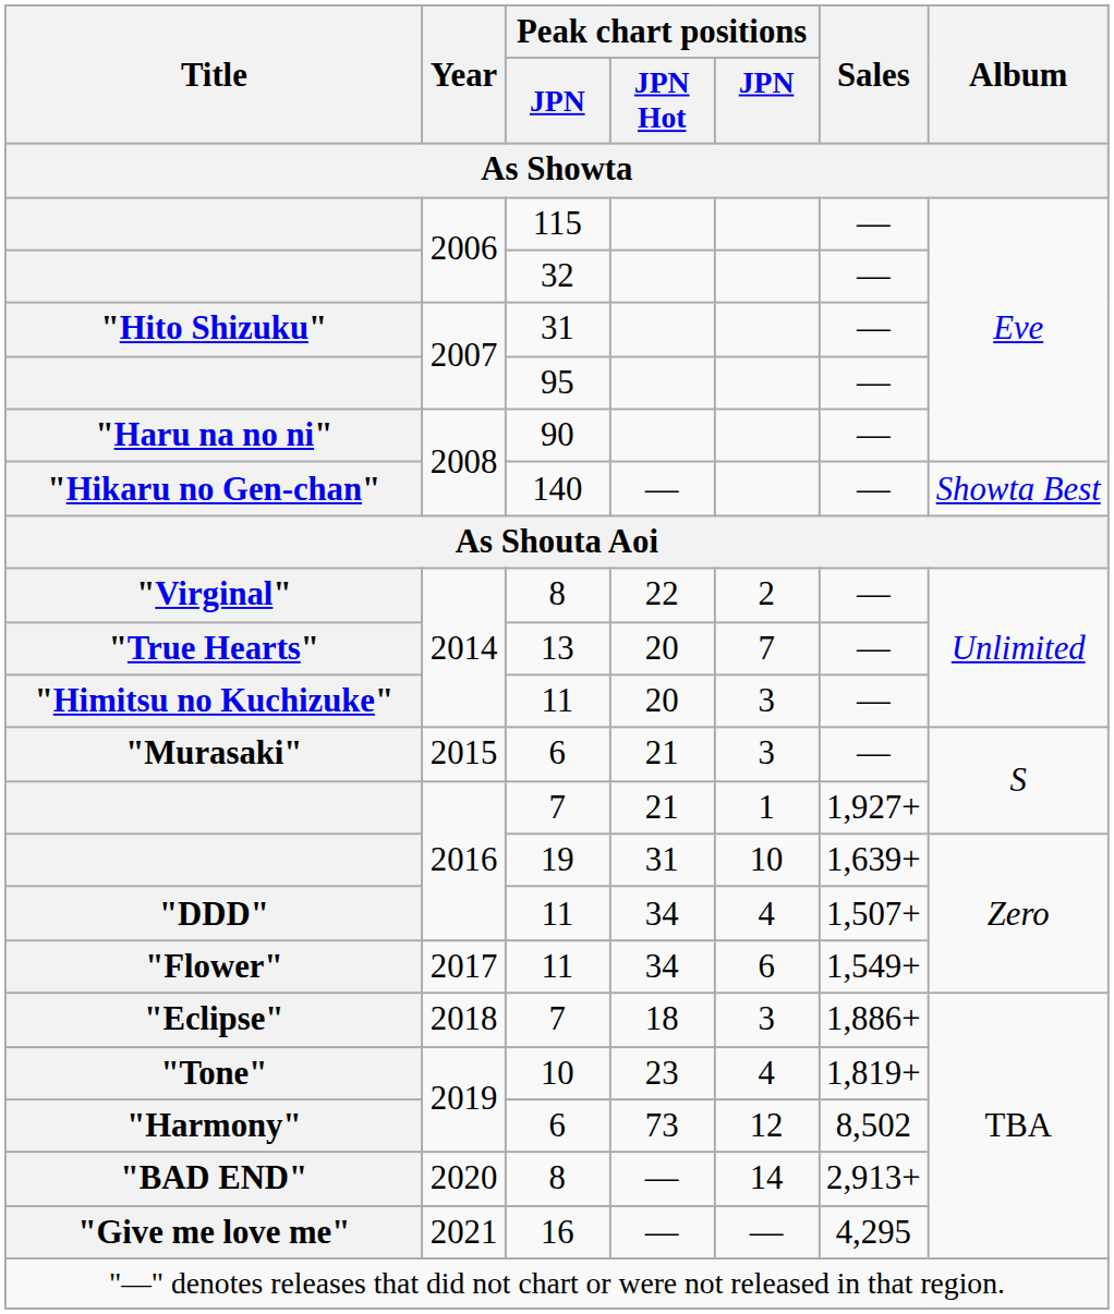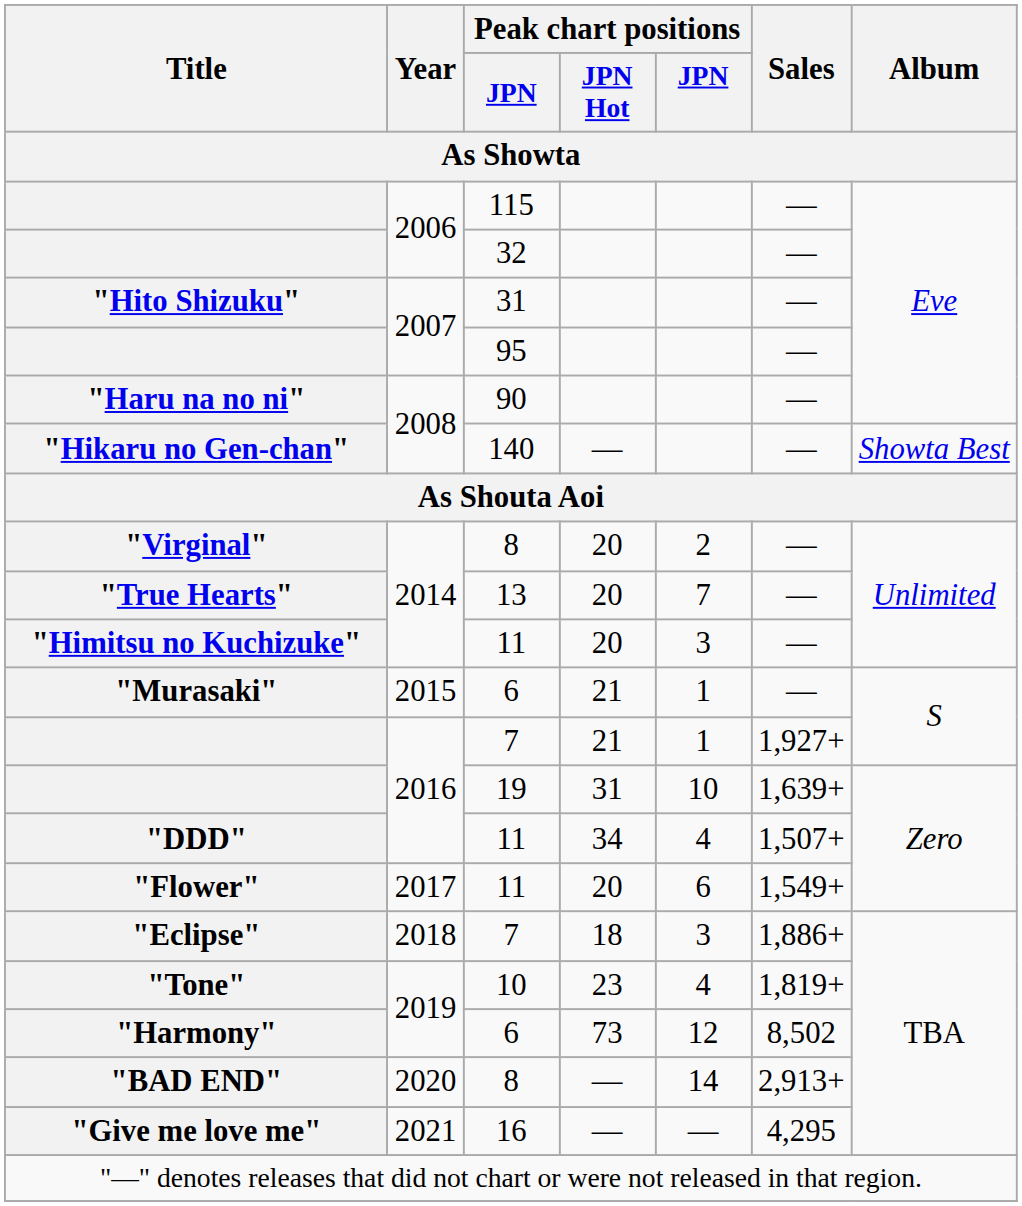 <table class="wikitable plainrowheaders" style="text-align:center;">
 <tr>
 <th scope="col" rowspan="2" style="width:12em;">Title</th>
 <th scope="col" rowspan="2">Year</th>
 <th scope="col" colspan="3">Peak chart positions</th>
 <th scope="col" rowspan="2">Sales</th>
 <th scope="col" rowspan="2">Album</th>
 </tr>
 <tr>
 <th scope="col" style="width:3em;font-size:90%;"><a href='#'>JPN</a></th>
 <th scope="col" style="width:3em;font-size:90%;"><a href='#'>JPN<br>Hot</a><br></th>
 <th scope="col" style="width:3em;font-size:90%;"><a href='#'>JPN<br></a><br></th>
 </tr>
 <tr>
 <th scope="col" colspan="7">As Showta</th>
 </tr>
 <tr>
 <th scope="row"></th>
 <td rowspan="2">2006</td>
 <td>115</td>
 <td></td>
 <td></td>
 <td>—</td>
 <td rowspan="5"><em><a href='#'>Eve</a></em></td>
 </tr>
 <tr>
 <th scope="row"></th>
 <td>32</td>
 <td></td>
 <td></td>
 <td>—</td>
 </tr>
 <tr>
 <th scope="row">"<a href='#'>Hito Shizuku</a>"</th>
 <td rowspan="2">2007</td>
 <td>31</td>
 <td></td>
 <td></td>
 <td>—</td>
 </tr>
 <tr>
 <th scope="row"></th>
 <td>95</td>
 <td></td>
 <td></td>
 <td>—</td>
 </tr>
 <tr>
 <th scope="row">"<a href='#'>Haru na no ni</a>"</th>
 <td rowspan="2">2008</td>
 <td>90</td>
 <td></td>
 <td></td>
 <td>—</td>
 </tr>
 <tr>
 <th scope="row">"<a href='#'>Hikaru no Gen-chan</a>"</th>
 <td>140</td>
 <td>—</td>
 <td></td>
 <td>—</td>
 <td><em><a href='#'>Showta Best</a></em></td>
 </tr>
 <tr>
 <th scope="col" colspan="7">As Shouta Aoi</th>
 </tr>
 <tr>
 <th scope="row">"<a href='#'>Virginal</a>"</th>
 <td rowspan="3">2014</td>
 <td>8</td>
-<td>22</td>
+<td>20</td>
 <td>2</td>
 <td>—</td>
 <td rowspan="3"><em><a href='#'>Unlimited</a></em></td>
 </tr>
 <tr>
 <th scope="row">"<a href='#'>True Hearts</a>"</th>
 <td>13</td>
 <td>20</td>
 <td>7</td>
 <td>—</td>
 </tr>
 <tr>
 <th scope="row">"<a href='#'>Himitsu no Kuchizuke</a>"</th>
 <td>11</td>
 <td>20</td>
 <td>3</td>
 <td>—</td>
 </tr>
 <tr>
 <th scope="row">"Murasaki"</th>
 <td>2015</td>
 <td>6</td>
 <td>21</td>
-<td>3</td>
+<td>1</td>
 <td>—</td>
 <td rowspan="2"><em>S</em></td>
 </tr>
 <tr>
 <th scope="row"></th>
 <td rowspan="3">2016</td>
 <td>7</td>
 <td>21</td>
 <td>1</td>
 <td>1,927+</td>
 </tr>
 <tr>
 <th scope="row"></th>
 <td>19</td>
 <td>31</td>
 <td>10</td>
 <td>1,639+</td>
 <td rowspan="3"><em>Zero</em></td>
 </tr>
 <tr>
 <th scope="row">"DDD"</th>
 <td>11</td>
 <td>34</td>
 <td>4</td>
 <td>1,507+</td>
 </tr>
 <tr>
 <th scope="row">"Flower"</th>
 <td>2017</td>
 <td>11</td>
-<td>34</td>
+<td>20</td>
 <td>6</td>
 <td>1,549+</td>
 </tr>
 <tr>
 <th scope="row">"Eclipse"</th>
 <td>2018</td>
 <td>7</td>
 <td>18</td>
 <td>3</td>
 <td>1,886+</td>
 <td rowspan="5">TBA</td>
 </tr>
 <tr>
 <th scope="row">"Tone"</th>
 <td rowspan="2">2019</td>
 <td>10</td>
 <td>23</td>
 <td>4</td>
 <td>1,819+</td>
 </tr>
 <tr>
 <th scope="row">"Harmony"</th>
 <td>6</td>
 <td>73</td>
 <td>12</td>
 <td>8,502 </td>
 </tr>
 <tr>
 <th scope="row">"BAD END"</th>
 <td>2020</td>
 <td>8</td>
 <td>—</td>
 <td>14</td>
 <td>2,913+</td>
 </tr>
 <tr>
 <th scope="row">"Give me love me"</th>
 <td>2021</td>
 <td>16</td>
 <td>—</td>
 <td>—</td>
 <td>4,295 </td>
 </tr>
 <tr>
 <td colspan="7" style="font-size:90%;">"—" denotes releases that did not chart or were not released in that region.</td>
 </tr>
 <tr>
 </tr>
 </table>
